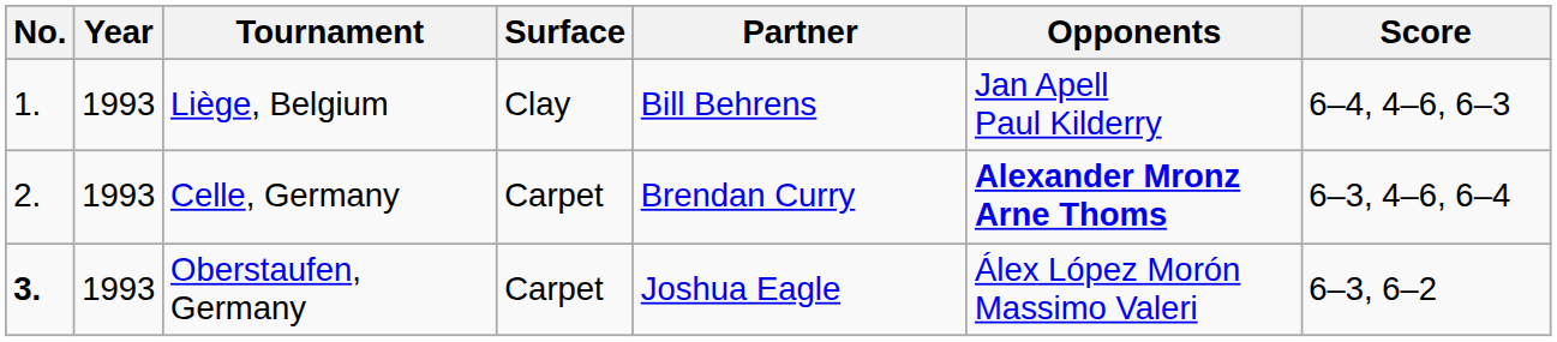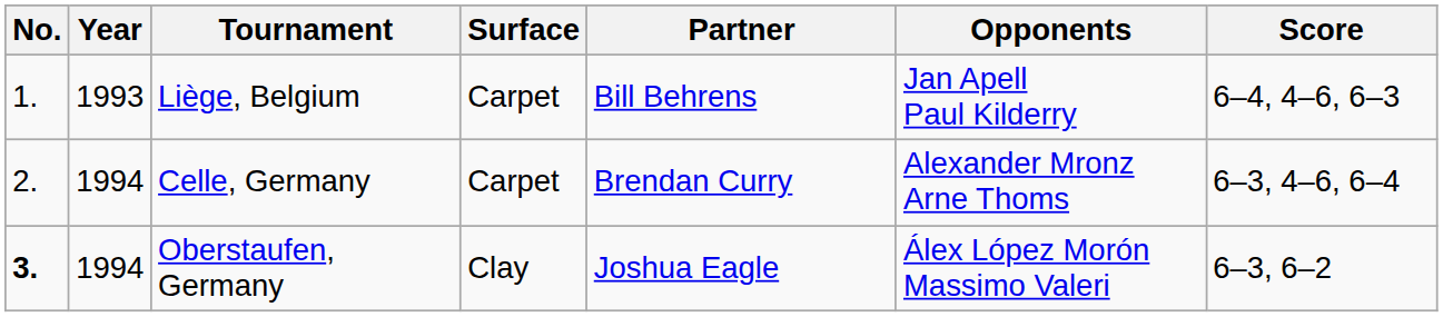 <table class="sortable wikitable" style=font-size:97%>
 <tr>
 <th style="width:20px" class="unsortable">No.</th>
 <th style="width:30px">Year</th>
 <th style="width:150px">Tournament</th>
 <th style="width:50px">Surface</th>
 <th style="width:150px">Partner</th>
 <th style="width:150px">Opponents</th>
 <th style="width:110px" class="unsortable">Score</th>
 </tr>
 <tr>
 <td>1.</td>
 <td>1993</td>
 <td><a href='#'>Liège</a>, Belgium</td>
-<td>Clay</td>
+<td>Carpet</td>
 <td> <a href='#'>Bill Behrens</a></td>
 <td> <a href='#'>Jan Apell</a><br> <a href='#'>Paul Kilderry</a></td>
 <td>6–4, 4–6, 6–3</td>
 </tr>
 <tr>
 <td>2.</td>
-<td>1993</td>
+<td>1994</td>
 <td><a href='#'>Celle</a>, Germany</td>
 <td>Carpet</td>
 <td> <a href='#'>Brendan Curry</a></td>
-<td><strong> <a href='#'>Alexander Mronz</a><br> <a href='#'>Arne Thoms</a></strong></td>
+<td> <a href='#'>Alexander Mronz</a><br> <a href='#'>Arne Thoms</a></td>
 <td>6–3, 4–6, 6–4</td>
 </tr>
 <tr>
 <td><strong>3.</strong></td>
-<td>1993</td>
+<td>1994</td>
 <td><a href='#'>Oberstaufen</a>, Germany</td>
-<td>Carpet</td>
+<td>Clay</td>
 <td> <a href='#'>Joshua Eagle</a></td>
 <td> <a href='#'>Álex López Morón</a><br> <a href='#'>Massimo Valeri</a></td>
 <td>6–3, 6–2</td>
 </tr>
 </table>
